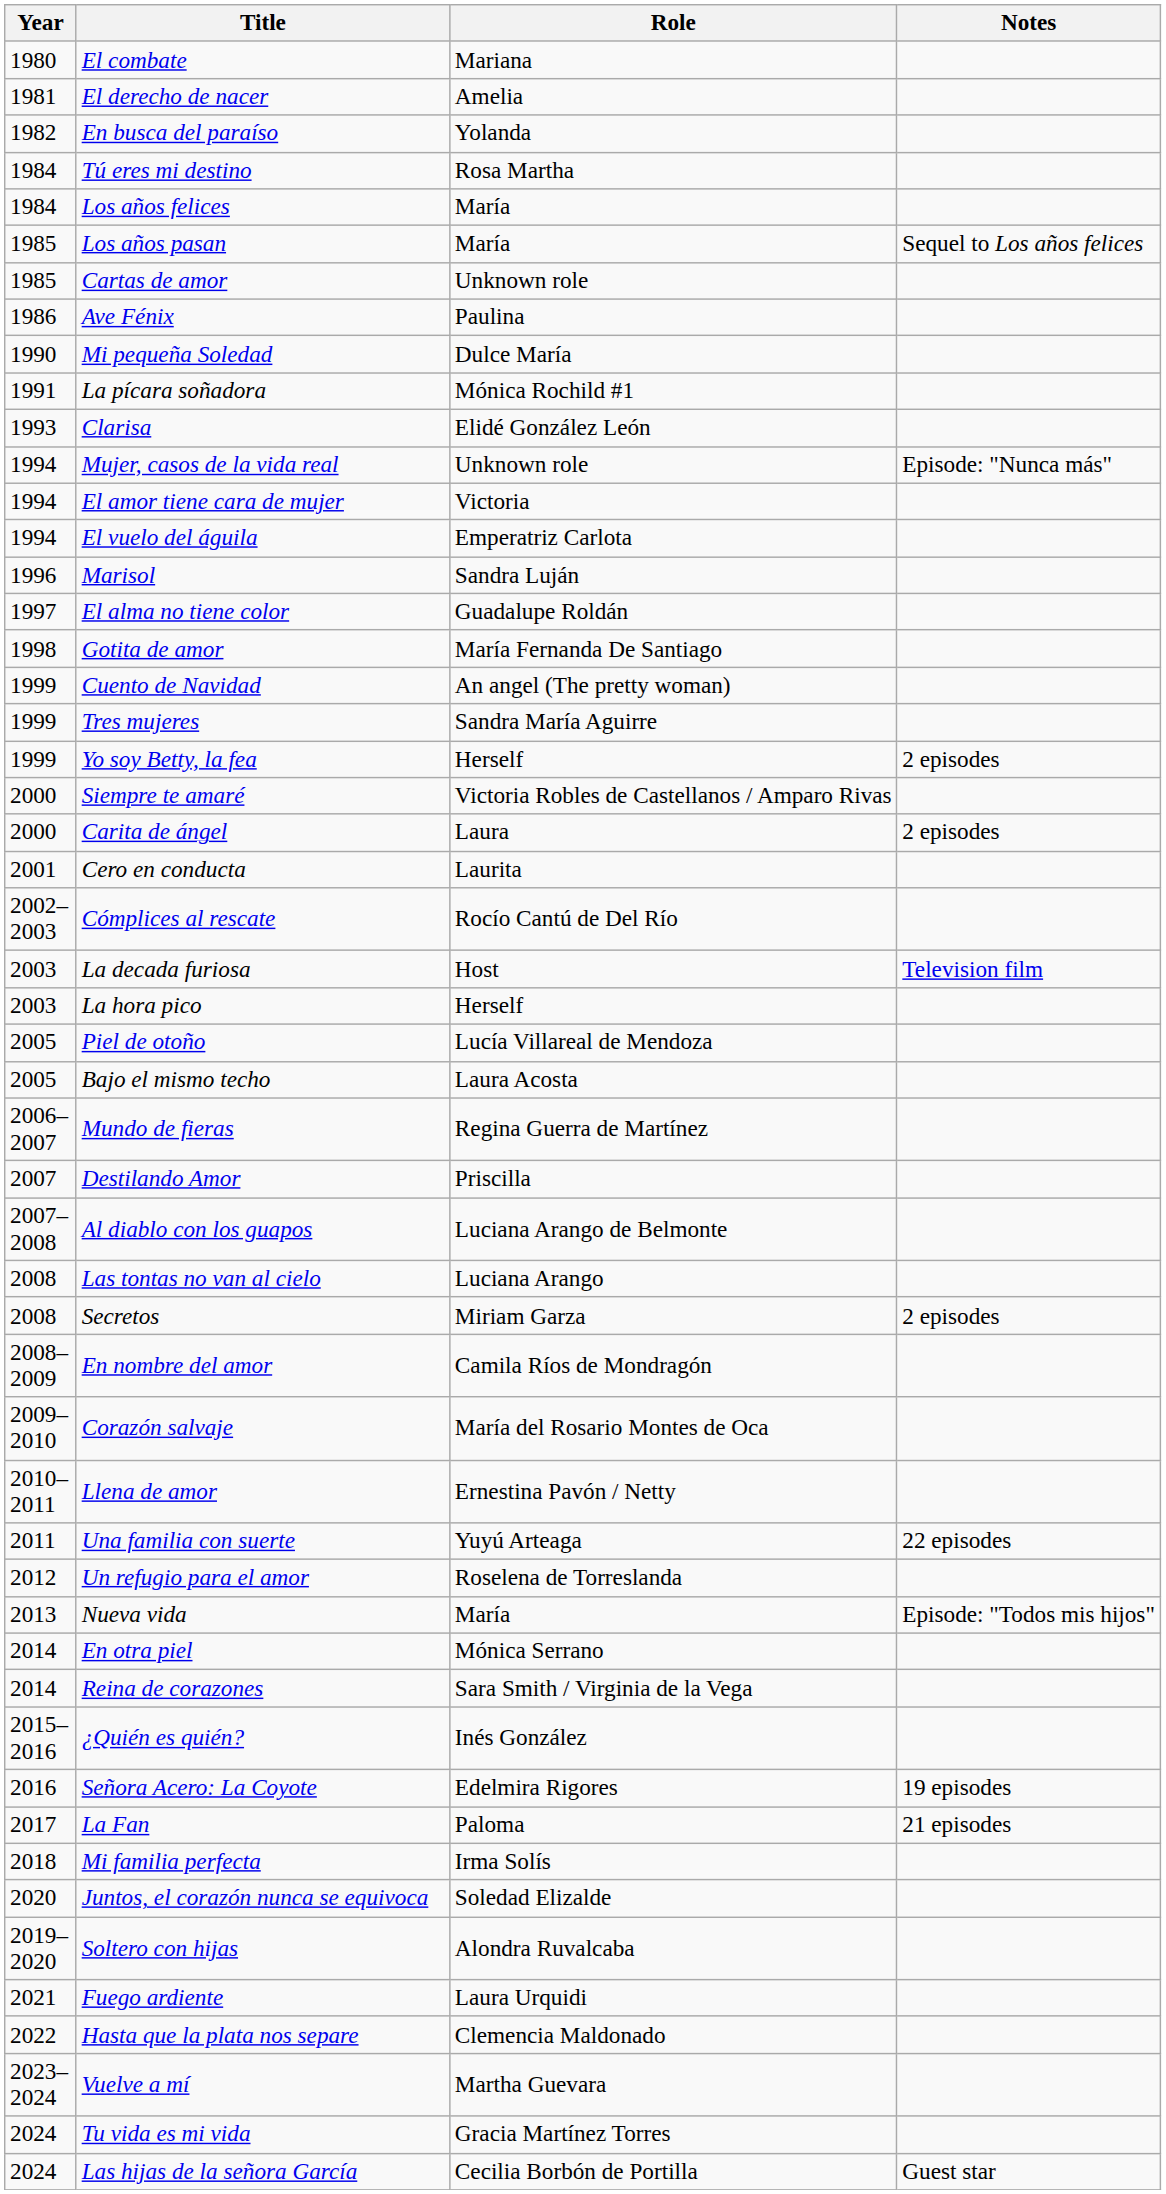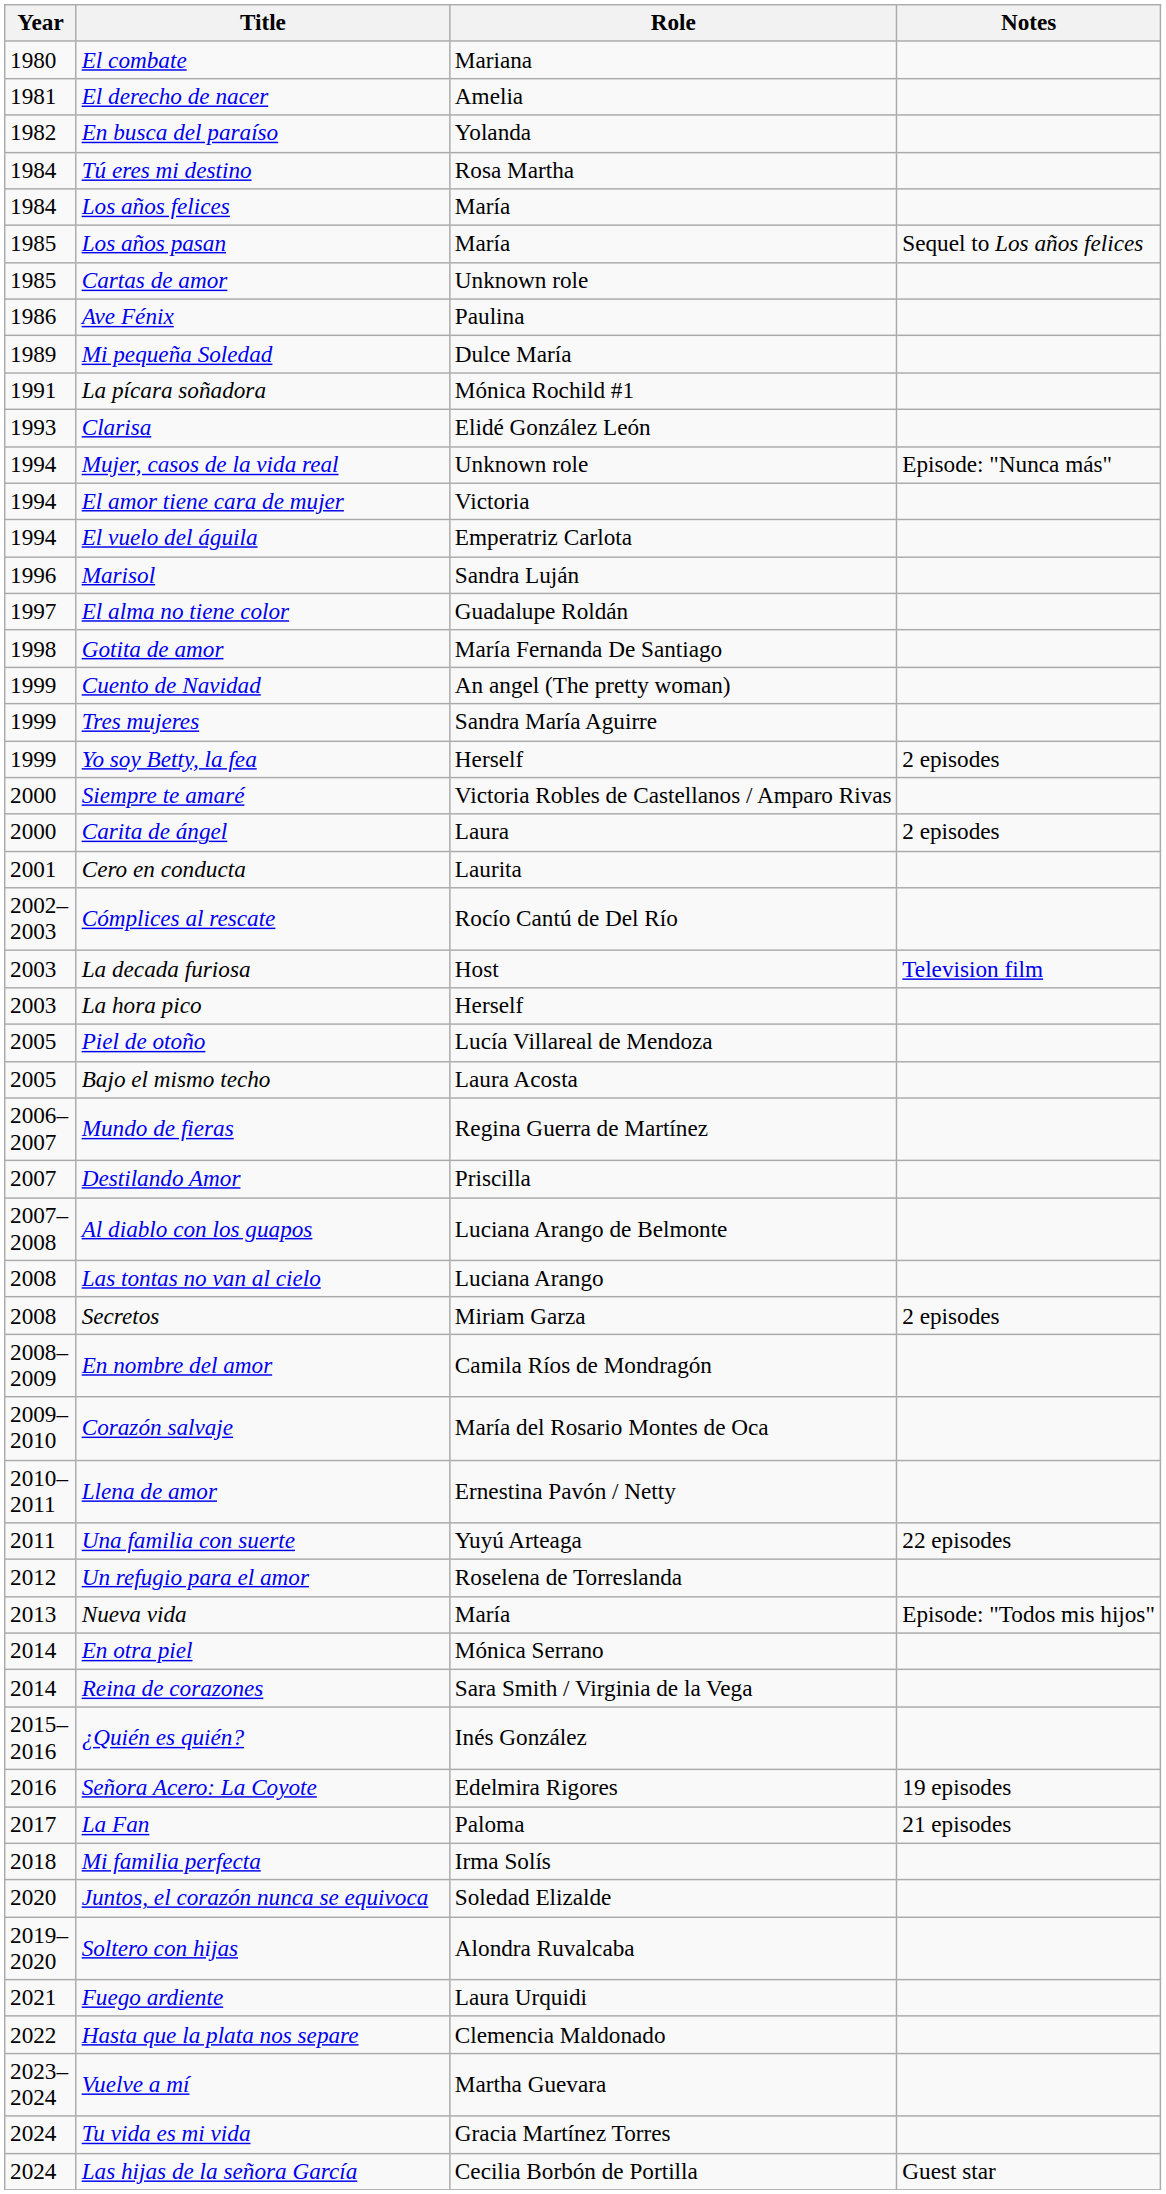 <table class="wikitable sortable">
 <tr>
 <th width="42">Year</th>
 <th width="250">Title</th>
 <th>Role</th>
 <th class="unsortable">Notes</th>
 </tr>
 <tr>
 <td>1980</td>
 <td><em><a href='#'>El combate</a></em></td>
 <td>Mariana</td>
 <td></td>
 </tr>
 <tr>
 <td>1981</td>
 <td><em><a href='#'>El derecho de nacer</a></em></td>
 <td>Amelia</td>
 <td></td>
 </tr>
 <tr>
 <td>1982</td>
 <td><em><a href='#'>En busca del paraíso</a></em></td>
 <td>Yolanda</td>
 <td></td>
 </tr>
 <tr>
 <td>1984</td>
 <td><em><a href='#'>Tú eres mi destino</a></em></td>
 <td>Rosa Martha</td>
 <td></td>
 </tr>
 <tr>
 <td>1984</td>
 <td><em><a href='#'>Los años felices</a></em></td>
 <td>María</td>
 <td></td>
 </tr>
 <tr>
 <td>1985</td>
 <td><em><a href='#'>Los años pasan</a></em></td>
 <td>María</td>
 <td>Sequel to <em>Los años felices</em></td>
 </tr>
 <tr>
 <td>1985</td>
 <td><em><a href='#'>Cartas de amor</a></em></td>
 <td>Unknown role</td>
 <td></td>
 </tr>
 <tr>
 <td>1986</td>
 <td><em><a href='#'>Ave Fénix</a></em></td>
 <td>Paulina</td>
 <td></td>
 </tr>
 <tr>
-<td>1990</td>
+<td>1989</td>
 <td><em><a href='#'>Mi pequeña Soledad</a></em></td>
 <td>Dulce María</td>
 <td></td>
 </tr>
 <tr>
 <td>1991</td>
 <td><em>La pícara soñadora</em></td>
 <td>Mónica Rochild #1</td>
 <td></td>
 </tr>
 <tr>
 <td>1993</td>
 <td><em><a href='#'>Clarisa</a></em></td>
 <td>Elidé González León</td>
 <td></td>
 </tr>
 <tr>
 <td>1994</td>
 <td><em><a href='#'>Mujer, casos de la vida real</a></em></td>
 <td>Unknown role</td>
 <td>Episode: "Nunca más"</td>
 </tr>
 <tr>
 <td>1994</td>
 <td><em><a href='#'>El amor tiene cara de mujer</a></em></td>
 <td>Victoria</td>
 <td></td>
 </tr>
 <tr>
 <td>1994</td>
 <td><em><a href='#'>El vuelo del águila</a></em></td>
 <td>Emperatriz Carlota</td>
 <td></td>
 </tr>
 <tr>
 <td>1996</td>
 <td><em><a href='#'>Marisol</a></em></td>
 <td>Sandra Luján</td>
 <td></td>
 </tr>
 <tr>
 <td>1997</td>
 <td><em><a href='#'>El alma no tiene color</a></em></td>
 <td>Guadalupe Roldán</td>
 <td></td>
 </tr>
 <tr>
 <td>1998</td>
 <td><em><a href='#'>Gotita de amor</a></em></td>
 <td>María Fernanda De Santiago</td>
 <td></td>
 </tr>
 <tr>
 <td>1999</td>
 <td><em><a href='#'>Cuento de Navidad</a></em></td>
 <td>An angel (The pretty woman)</td>
 <td></td>
 </tr>
 <tr>
 <td>1999</td>
 <td><em><a href='#'>Tres mujeres</a></em></td>
 <td>Sandra María Aguirre</td>
 <td></td>
 </tr>
 <tr>
 <td>1999</td>
 <td><em><a href='#'>Yo soy Betty, la fea</a></em></td>
 <td>Herself</td>
 <td>2 episodes</td>
 </tr>
 <tr>
 <td>2000</td>
 <td><em><a href='#'>Siempre te amaré</a></em></td>
 <td>Victoria Robles de Castellanos / Amparo Rivas</td>
 <td></td>
 </tr>
 <tr>
 <td>2000</td>
 <td><em><a href='#'>Carita de ángel</a></em></td>
 <td>Laura</td>
 <td>2 episodes</td>
 </tr>
 <tr>
 <td>2001</td>
 <td><em>Cero en conducta</em></td>
 <td>Laurita</td>
 <td></td>
 </tr>
 <tr>
 <td>2002–2003</td>
 <td><em><a href='#'>Cómplices al rescate</a></em></td>
 <td>Rocío Cantú de Del Río</td>
 <td></td>
 </tr>
 <tr>
 <td>2003</td>
 <td><em>La decada furiosa</em></td>
 <td>Host</td>
 <td><a href='#'>Television film</a></td>
 </tr>
 <tr>
 <td>2003</td>
 <td><em>La hora pico</em></td>
 <td>Herself</td>
 <td></td>
 </tr>
 <tr>
 <td>2005</td>
 <td><em><a href='#'>Piel de otoño</a></em></td>
 <td>Lucía Villareal de Mendoza</td>
 <td></td>
 </tr>
 <tr>
 <td>2005</td>
 <td><em>Bajo el mismo techo</em></td>
 <td>Laura Acosta</td>
 <td></td>
 </tr>
 <tr>
 <td>2006–2007</td>
 <td><em><a href='#'>Mundo de fieras</a></em></td>
 <td>Regina Guerra de Martínez</td>
 <td></td>
 </tr>
 <tr>
 <td>2007</td>
 <td><em><a href='#'>Destilando Amor</a></em></td>
 <td>Priscilla</td>
 <td></td>
 </tr>
 <tr>
 <td>2007–2008</td>
 <td><em><a href='#'>Al diablo con los guapos</a></em></td>
 <td>Luciana Arango de Belmonte</td>
 <td></td>
 </tr>
 <tr>
 <td>2008</td>
 <td><em><a href='#'>Las tontas no van al cielo</a></em></td>
 <td>Luciana Arango</td>
 <td></td>
 </tr>
 <tr>
 <td>2008</td>
 <td><em>Secretos</em></td>
 <td>Miriam Garza</td>
 <td>2 episodes</td>
 </tr>
 <tr>
 <td>2008–2009</td>
 <td><em><a href='#'>En nombre del amor</a></em></td>
 <td>Camila Ríos de Mondragón</td>
 <td></td>
 </tr>
 <tr>
 <td>2009–2010</td>
 <td><em><a href='#'>Corazón salvaje</a></em></td>
 <td>María del Rosario Montes de Oca</td>
 <td></td>
 </tr>
 <tr>
 <td>2010–2011</td>
 <td><em><a href='#'>Llena de amor</a></em></td>
 <td>Ernestina Pavón / Netty</td>
 <td></td>
 </tr>
 <tr>
 <td>2011</td>
 <td><em><a href='#'>Una familia con suerte</a></em></td>
 <td>Yuyú Arteaga</td>
 <td>22 episodes</td>
 </tr>
 <tr>
 <td>2012</td>
 <td><em><a href='#'>Un refugio para el amor</a></em></td>
 <td>Roselena de Torreslanda</td>
 <td></td>
 </tr>
 <tr>
 <td>2013</td>
 <td><em>Nueva vida</em></td>
 <td>María</td>
 <td>Episode: "Todos mis hijos"</td>
 </tr>
 <tr>
 <td>2014</td>
 <td><em><a href='#'>En otra piel</a></em></td>
 <td>Mónica Serrano</td>
 <td></td>
 </tr>
 <tr>
 <td>2014</td>
 <td><em><a href='#'>Reina de corazones</a></em></td>
 <td>Sara Smith / Virginia de la Vega</td>
 <td></td>
 </tr>
 <tr>
 <td>2015–2016</td>
 <td><em><a href='#'>¿Quién es quién?</a></em></td>
 <td>Inés González</td>
 <td></td>
 </tr>
 <tr>
 <td>2016</td>
 <td><em><a href='#'>Señora Acero: La Coyote</a></em></td>
 <td>Edelmira Rigores</td>
 <td>19 episodes</td>
 </tr>
 <tr>
 <td>2017</td>
 <td><em><a href='#'>La Fan</a></em></td>
 <td>Paloma</td>
 <td>21 episodes</td>
 </tr>
 <tr>
 <td>2018</td>
 <td><em><a href='#'>Mi familia perfecta</a></em></td>
 <td>Irma Solís</td>
 <td></td>
 </tr>
 <tr>
 <td>2020</td>
 <td><em><a href='#'>Juntos, el corazón nunca se equivoca</a></em></td>
 <td>Soledad Elizalde</td>
 <td></td>
 </tr>
 <tr>
 <td>2019–2020</td>
 <td><em><a href='#'>Soltero con hijas</a></em></td>
 <td>Alondra Ruvalcaba</td>
 <td></td>
 </tr>
 <tr>
 <td>2021</td>
 <td><em><a href='#'>Fuego ardiente</a></em></td>
 <td>Laura Urquidi</td>
 <td></td>
 </tr>
 <tr>
 <td>2022</td>
 <td><em><a href='#'>Hasta que la plata nos separe</a></em></td>
 <td>Clemencia Maldonado</td>
 <td></td>
 </tr>
 <tr>
 <td>2023–2024</td>
 <td><em><a href='#'>Vuelve a mí</a></em></td>
 <td>Martha Guevara</td>
 <td></td>
 </tr>
 <tr>
 <td>2024</td>
 <td><em><a href='#'>Tu vida es mi vida</a></em></td>
 <td>Gracia Martínez Torres</td>
 <td></td>
 </tr>
 <tr>
 <td>2024</td>
 <td><em><a href='#'>Las hijas de la señora García</a></em></td>
 <td>Cecilia Borbón de Portilla</td>
 <td>Guest star</td>
 </tr>
 </table>
